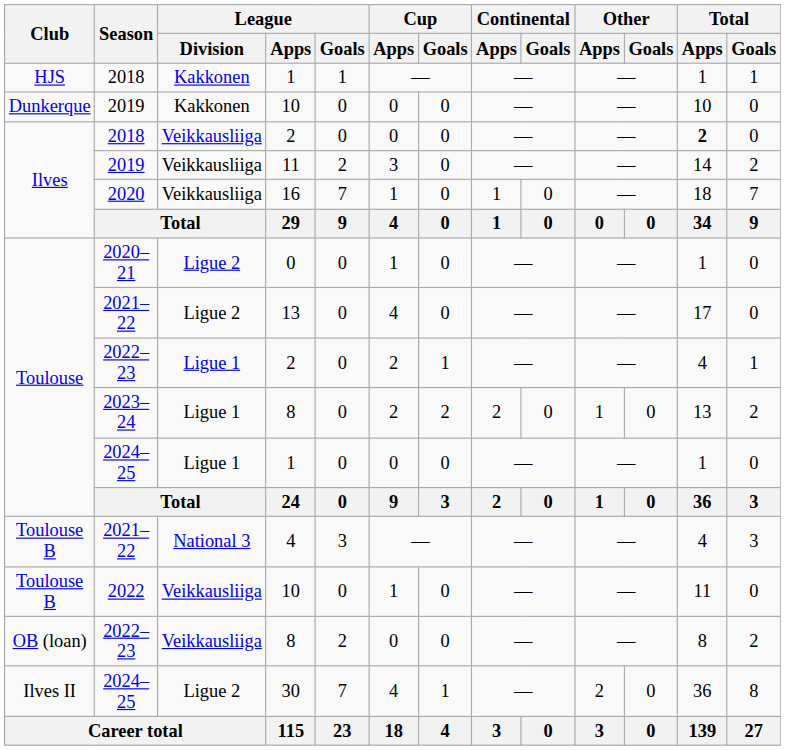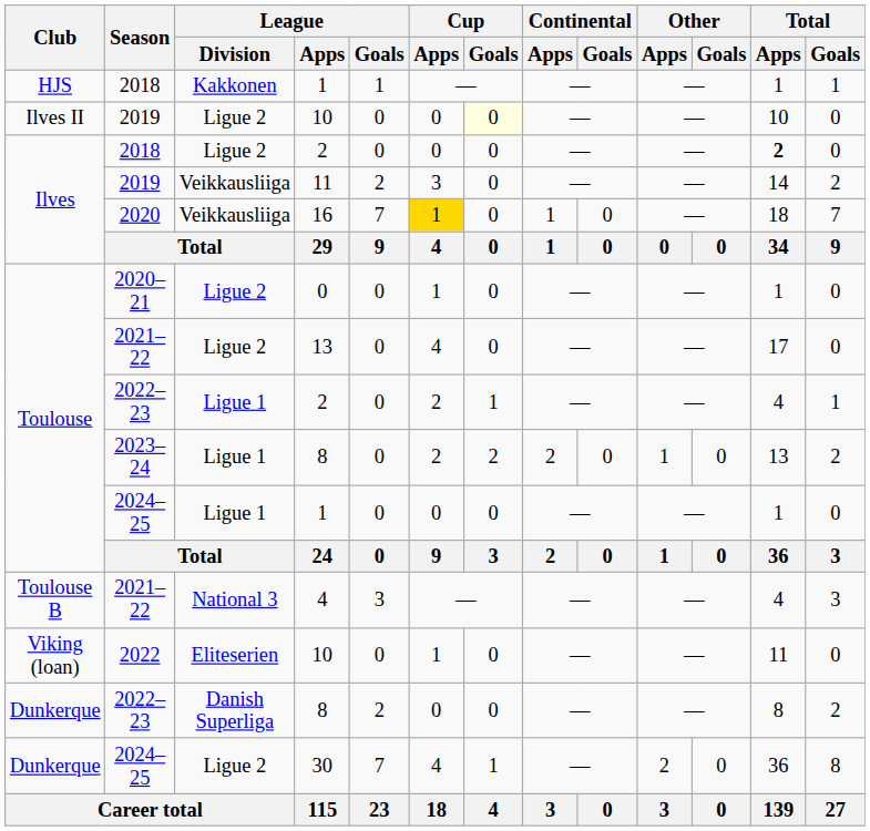 <table class="wikitable" style="text-align: center;">
 <tr>
 <th rowspan="2">Club</th>
 <th rowspan="2">Season</th>
 <th colspan="3">League</th>
 <th colspan="2">Cup</th>
 <th colspan="2">Continental</th>
 <th colspan="2">Other</th>
 <th colspan="2">Total</th>
 </tr>
 <tr>
 <th>Division</th>
 <th>Apps</th>
 <th>Goals</th>
 <th>Apps</th>
 <th>Goals</th>
 <th>Apps</th>
 <th>Goals</th>
 <th>Apps</th>
 <th>Goals</th>
 <th>Apps</th>
 <th>Goals</th>
 </tr>
 <tr>
 <td><a href='#'>HJS</a></td>
 <td>2018</td>
 <td><a href='#'>Kakkonen</a></td>
 <td>1</td>
 <td>1</td>
 <td colspan="2">—</td>
 <td colspan="2">—</td>
 <td colspan="2">—</td>
 <td>1</td>
 <td>1</td>
 </tr>
 <tr>
-<td><a href='#'>Dunkerque</a></td>
+<td>Ilves II</td>
 <td>2019</td>
-<td>Kakkonen</td>
+<td>Ligue 2</td>
 <td>10</td>
 <td>0</td>
 <td>0</td>
-<td>0</td>
+<td style="background: lightyellow;">0</td>
 <td colspan="2">—</td>
 <td colspan="2">—</td>
 <td>10</td>
 <td>0</td>
 </tr>
 <tr>
 <td rowspan="4"><a href='#'>Ilves</a></td>
 <td><a href='#'>2018</a></td>
-<td><a href='#'>Veikkausliiga</a></td>
+<td>Ligue 2</td>
 <td>2</td>
 <td>0</td>
 <td>0</td>
 <td>0</td>
 <td colspan="2">—</td>
 <td colspan="2">—</td>
 <td><strong>2</strong></td>
 <td>0</td>
 </tr>
 <tr>
 <td><a href='#'>2019</a></td>
 <td>Veikkausliiga</td>
 <td>11</td>
 <td>2</td>
 <td>3</td>
 <td>0</td>
 <td colspan="2">—</td>
 <td colspan="2">—</td>
 <td>14</td>
 <td>2</td>
 </tr>
 <tr>
 <td><a href='#'>2020</a></td>
 <td>Veikkausliiga</td>
 <td>16</td>
 <td>7</td>
-<td>1</td>
+<td style="background: gold;">1</td>
 <td>0</td>
 <td>1</td>
 <td>0</td>
 <td colspan="2">—</td>
 <td>18</td>
 <td>7</td>
 </tr>
 <tr>
 <th colspan="2">Total</th>
 <th>29</th>
 <th>9</th>
 <th>4</th>
 <th>0</th>
 <th>1</th>
 <th>0</th>
 <th>0</th>
 <th>0</th>
 <th>34</th>
 <th>9</th>
 </tr>
 <tr>
 <td rowspan="6"><a href='#'>Toulouse</a></td>
 <td><a href='#'>2020–21</a></td>
 <td><a href='#'>Ligue 2</a></td>
 <td>0</td>
 <td>0</td>
 <td>1</td>
 <td>0</td>
 <td colspan="2">—</td>
 <td colspan="2">—</td>
 <td>1</td>
 <td>0</td>
 </tr>
 <tr>
 <td><a href='#'>2021–22</a></td>
 <td>Ligue 2</td>
 <td>13</td>
 <td>0</td>
 <td>4</td>
 <td>0</td>
 <td colspan="2">—</td>
 <td colspan="2">—</td>
 <td>17</td>
 <td>0</td>
 </tr>
 <tr>
 <td><a href='#'>2022–23</a></td>
 <td><a href='#'>Ligue 1</a></td>
 <td>2</td>
 <td>0</td>
 <td>2</td>
 <td>1</td>
 <td colspan="2">—</td>
 <td colspan="2">—</td>
 <td>4</td>
 <td>1</td>
 </tr>
 <tr>
 <td><a href='#'>2023–24</a></td>
 <td>Ligue 1</td>
 <td>8</td>
 <td>0</td>
 <td>2</td>
 <td>2</td>
 <td>2</td>
 <td>0</td>
 <td>1</td>
 <td>0</td>
 <td>13</td>
 <td>2</td>
 </tr>
 <tr>
 <td><a href='#'>2024–25</a></td>
 <td>Ligue 1</td>
 <td>1</td>
 <td>0</td>
 <td>0</td>
 <td>0</td>
 <td colspan="2">—</td>
 <td colspan="2">—</td>
 <td>1</td>
 <td>0</td>
 </tr>
 <tr>
 <th colspan="2">Total</th>
 <th>24</th>
 <th>0</th>
 <th>9</th>
 <th>3</th>
 <th>2</th>
 <th>0</th>
 <th>1</th>
 <th>0</th>
 <th>36</th>
 <th>3</th>
 </tr>
 <tr>
 <td><a href='#'>Toulouse B</a></td>
 <td><a href='#'>2021–22</a></td>
 <td><a href='#'>National 3</a></td>
 <td>4</td>
 <td>3</td>
 <td colspan="2">—</td>
 <td colspan="2">—</td>
 <td colspan="2">—</td>
 <td>4</td>
 <td>3</td>
 </tr>
 <tr>
-<td><a href='#'>Toulouse B</a></td>
+<td><a href='#'>Viking</a> (loan)</td>
 <td><a href='#'>2022</a></td>
-<td><a href='#'>Veikkausliiga</a></td>
+<td><a href='#'>Eliteserien</a></td>
 <td>10</td>
 <td>0</td>
 <td>1</td>
 <td>0</td>
 <td colspan="2">—</td>
 <td colspan="2">—</td>
 <td>11</td>
 <td>0</td>
 </tr>
 <tr>
-<td><a href='#'>OB</a> (loan)</td>
+<td><a href='#'>Dunkerque</a></td>
 <td><a href='#'>2022–23</a></td>
-<td><a href='#'>Veikkausliiga</a></td>
+<td><a href='#'>Danish Superliga</a></td>
 <td>8</td>
 <td>2</td>
 <td>0</td>
 <td>0</td>
 <td colspan="2">—</td>
 <td colspan="2">—</td>
 <td>8</td>
 <td>2</td>
 </tr>
 <tr>
-<td>Ilves II</td>
+<td><a href='#'>Dunkerque</a></td>
 <td><a href='#'>2024–25</a></td>
 <td>Ligue 2</td>
 <td>30</td>
 <td>7</td>
 <td>4</td>
 <td>1</td>
 <td colspan="2">—</td>
 <td>2</td>
 <td>0</td>
 <td>36</td>
 <td>8</td>
 </tr>
 <tr>
 <th colspan="3">Career total</th>
 <th>115</th>
 <th>23</th>
 <th>18</th>
 <th>4</th>
 <th>3</th>
 <th>0</th>
 <th>3</th>
 <th>0</th>
 <th>139</th>
 <th>27</th>
 </tr>
 </table>
